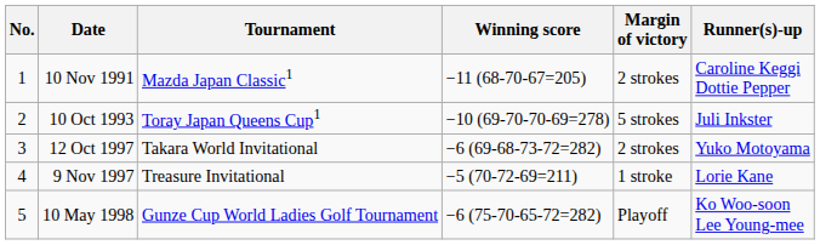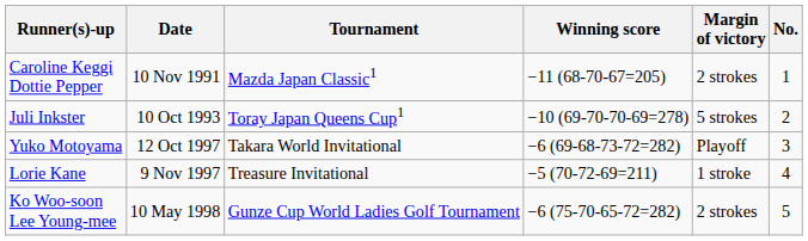 <table class="wikitable" style="font-size:95%;">
 <tr>
-<th>No.</th>
+<th>Runner(s)-up</th>
 <th>Date</th>
 <th>Tournament</th>
 <th>Winning score</th>
 <th>Margin<br>of victory</th>
-<th>Runner(s)-up</th>
+<th>No.</th>
 </tr>
 <tr>
-<td align=center>1</td>
+<td> <a href='#'>Caroline Keggi</a><br> <a href='#'>Dottie Pepper</a></td>
 <td align=right>10 Nov 1991</td>
 <td><a href='#'>Mazda Japan Classic</a><sup>1</sup></td>
 <td>−11 (68-70-67=205)</td>
 <td>2 strokes</td>
-<td> <a href='#'>Caroline Keggi</a><br> <a href='#'>Dottie Pepper</a></td>
+<td align=center>1</td>
 </tr>
 <tr>
-<td align=center>2</td>
+<td> <a href='#'>Juli Inkster</a></td>
 <td align=right>10 Oct 1993</td>
 <td><a href='#'>Toray Japan Queens Cup</a><sup>1</sup></td>
 <td>−10 (69-70-70-69=278)</td>
 <td>5 strokes</td>
-<td> <a href='#'>Juli Inkster</a></td>
+<td align=center>2</td>
 </tr>
 <tr>
-<td align=center>3</td>
+<td> <a href='#'>Yuko Motoyama</a></td>
 <td align=right>12 Oct 1997</td>
 <td>Takara World Invitational</td>
 <td>−6 (69-68-73-72=282)</td>
-<td>2 strokes</td>
-<td> <a href='#'>Yuko Motoyama</a></td>
+<td>Playoff</td>
+<td align=center>3</td>
 </tr>
 <tr>
-<td align=center>4</td>
+<td> <a href='#'>Lorie Kane</a></td>
 <td align=right>9 Nov 1997</td>
 <td>Treasure Invitational</td>
 <td>−5 (70-72-69=211)</td>
 <td>1 stroke</td>
-<td> <a href='#'>Lorie Kane</a></td>
+<td align=center>4</td>
 </tr>
 <tr>
-<td align=center>5</td>
+<td> <a href='#'>Ko Woo-soon</a><br> <a href='#'>Lee Young-mee</a></td>
 <td align=right>10 May 1998</td>
 <td><a href='#'>Gunze Cup World Ladies Golf Tournament</a></td>
 <td>−6 (75-70-65-72=282)</td>
-<td>Playoff</td>
-<td> <a href='#'>Ko Woo-soon</a><br> <a href='#'>Lee Young-mee</a></td>
+<td>2 strokes</td>
+<td align=center>5</td>
 </tr>
 </table>
